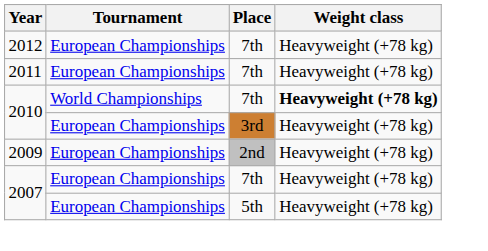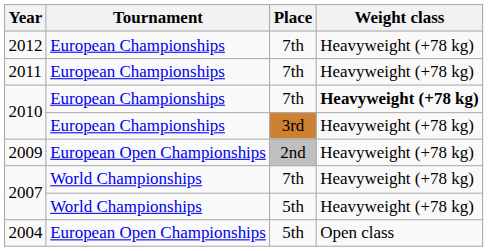 <table class=wikitable>
 <tr>
 <th>Year</th>
 <th>Tournament</th>
 <th>Place</th>
 <th>Weight class</th>
 </tr>
 <tr>
 <td>2012</td>
 <td><a href='#'>European Championships</a></td>
 <td align="center">7th</td>
 <td>Heavyweight (+78 kg)</td>
 </tr>
 <tr>
 <td>2011</td>
 <td><a href='#'>European Championships</a></td>
 <td align="center">7th</td>
 <td>Heavyweight (+78 kg)</td>
 </tr>
 <tr>
 <td rowspan=2>2010</td>
-<td><a href='#'>World Championships</a></td>
+<td><a href='#'>European Championships</a></td>
 <td align="center">7th</td>
 <td><strong>Heavyweight (+78 kg)</strong></td>
 </tr>
 <tr>
 <td><a href='#'>European Championships</a></td>
 <td bgcolor="#CD7F32" align="center">3rd</td>
 <td>Heavyweight (+78 kg)</td>
 </tr>
 <tr>
 <td>2009</td>
-<td><a href='#'>European Championships</a></td>
+<td><a href='#'>European Open Championships</a></td>
 <td bgcolor="silver" align="center">2nd</td>
 <td>Heavyweight (+78 kg)</td>
 </tr>
 <tr>
 <td rowspan=2>2007</td>
-<td><a href='#'>European Championships</a></td>
+<td><a href='#'>World Championships</a></td>
 <td align="center">7th</td>
 <td>Heavyweight (+78 kg)</td>
 </tr>
 <tr>
-<td><a href='#'>European Championships</a></td>
+<td><a href='#'>World Championships</a></td>
 <td align="center">5th</td>
 <td>Heavyweight (+78 kg)</td>
 </tr>
+<tr>
+<td>2004</td>
+<td><a href='#'>European Open Championships</a></td>
+<td align="center">5th</td>
+<td>Open class</td>
+</tr>
 </table>
